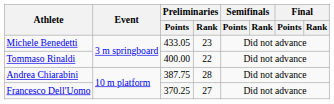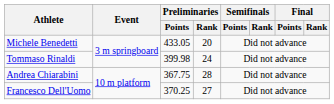 <table class="wikitable" style="font-size:90%">
 <tr>
 <th rowspan="2">Athlete</th>
 <th rowspan="2">Event</th>
 <th colspan=2>Preliminaries</th>
 <th colspan=2>Semifinals</th>
 <th colspan=2>Final</th>
 </tr>
 <tr style="font-size:95%">
 <th>Points</th>
 <th>Rank</th>
 <th>Points</th>
 <th>Rank</th>
 <th>Points</th>
 <th>Rank</th>
 </tr>
 <tr align=center>
 <td align=left><a href='#'>Michele Benedetti</a></td>
 <td align=left rowspan=2><a href='#'>3 m springboard</a></td>
 <td>433.05</td>
-<td>23</td>
+<td>20</td>
 <td colspan=4>Did not advance</td>
 </tr>
 <tr align=center>
 <td align=left><a href='#'>Tommaso Rinaldi</a></td>
-<td>400.00</td>
-<td>22</td>
+<td>399.98</td>
+<td>24</td>
 <td colspan=4>Did not advance</td>
 </tr>
 <tr align=center>
 <td align=left><a href='#'>Andrea Chiarabini</a></td>
 <td align=left rowspan=2><a href='#'>10 m platform</a></td>
-<td>387.75</td>
+<td>367.75</td>
 <td>28</td>
 <td colspan=4>Did not advance</td>
 </tr>
 <tr align=center>
 <td align=left><a href='#'>Francesco Dell'Uomo</a></td>
 <td>370.25</td>
 <td>27</td>
 <td colspan=4>Did not advance</td>
 </tr>
 </table>
